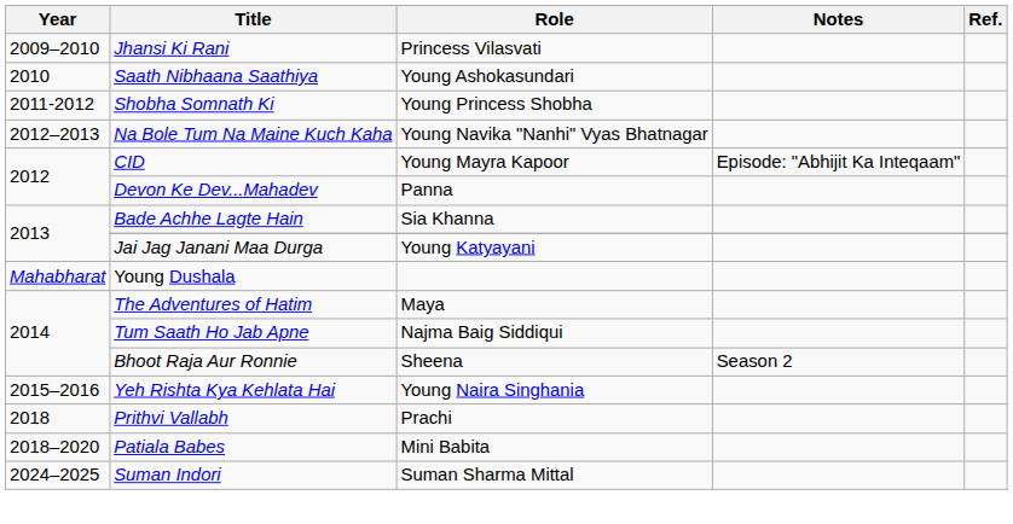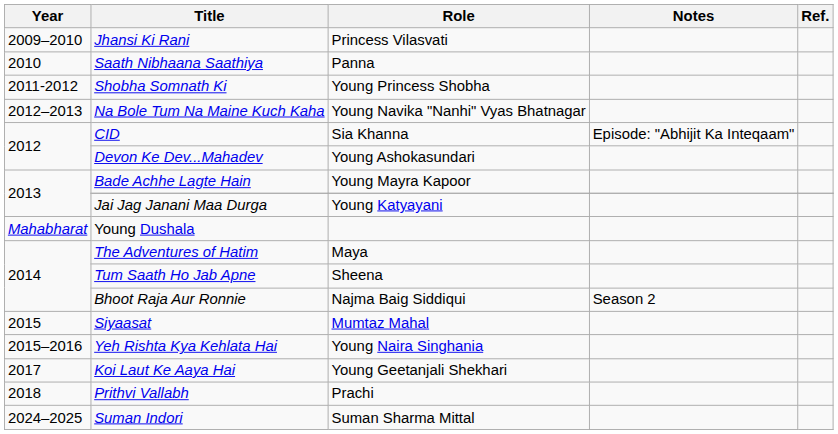 <table class="wikitable sortable">
 <tr>
 <th>Year</th>
 <th>Title</th>
 <th>Role</th>
 <th class="unsortable">Notes</th>
 <th class="unsortable">Ref.</th>
 </tr>
 <tr>
 <td>2009–2010</td>
 <td><em><a href='#'>Jhansi Ki Rani</a></em></td>
 <td>Princess Vilasvati</td>
 <td></td>
 <td></td>
 </tr>
 <tr>
 <td>2010</td>
 <td><em><a href='#'>Saath Nibhaana Saathiya</a></em></td>
-<td>Young Ashokasundari</td>
+<td>Panna</td>
 <td></td>
 <td></td>
 </tr>
 <tr>
 <td>2011-2012</td>
 <td><em><a href='#'>Shobha Somnath Ki</a></em></td>
 <td>Young Princess Shobha</td>
 <td></td>
 <td></td>
 </tr>
 <tr>
 <td>2012–2013</td>
 <td><em><a href='#'>Na Bole Tum Na Maine Kuch Kaha</a></em></td>
 <td>Young Navika "Nanhi" Vyas Bhatnagar</td>
 <td></td>
 <td></td>
 </tr>
 <tr>
 <td rowspan="2">2012</td>
 <td><em><a href='#'>CID</a></em></td>
-<td>Young Mayra Kapoor</td>
+<td>Sia Khanna</td>
 <td>Episode: "Abhijit Ka Inteqaam"</td>
 <td></td>
 </tr>
 <tr>
 <td><em><a href='#'>Devon Ke Dev...Mahadev</a></em></td>
-<td>Panna</td>
+<td>Young Ashokasundari</td>
 <td></td>
 <td></td>
 </tr>
 <tr>
 <td rowspan="3">2013</td>
 <td><em><a href='#'>Bade Achhe Lagte Hain</a></em></td>
-<td>Sia Khanna</td>
+<td>Young Mayra Kapoor</td>
 <td></td>
 <td></td>
 </tr>
 <tr>
 </tr>
 <tr>
 <td><em>Jai Jag Janani Maa Durga</em></td>
 <td>Young <a href='#'>Katyayani</a></td>
 <td></td>
 <td></td>
 </tr>
 <tr>
 <td><em><a href='#'>Mahabharat</a></em></td>
 <td>Young <a href='#'>Dushala</a></td>
 <td></td>
 <td></td>
 </tr>
 <tr>
 <td rowspan=3>2014</td>
 <td><em><a href='#'>The Adventures of Hatim</a></em></td>
 <td>Maya</td>
 <td></td>
 <td></td>
 </tr>
 <tr>
 <td><em><a href='#'>Tum Saath Ho Jab Apne</a></em></td>
-<td>Najma Baig Siddiqui</td>
+<td>Sheena</td>
 <td></td>
 <td></td>
 </tr>
 <tr>
 <td><em>Bhoot Raja Aur Ronnie</em></td>
-<td>Sheena</td>
+<td>Najma Baig Siddiqui</td>
 <td>Season 2</td>
+<td></td>
+</tr>
+<tr>
+<td>2015</td>
+<td><em><a href='#'>Siyaasat</a></em></td>
+<td><a href='#'>Mumtaz Mahal</a></td>
+<td></td>
 <td></td>
 </tr>
 <tr>
 <td>2015–2016</td>
 <td><em><a href='#'>Yeh Rishta Kya Kehlata Hai</a></em></td>
 <td>Young <a href='#'>Naira Singhania</a></td>
+<td></td>
+<td></td>
+</tr>
+<tr>
+<td>2017</td>
+<td><em><a href='#'>Koi Laut Ke Aaya Hai</a></em></td>
+<td>Young Geetanjali Shekhari</td>
 <td></td>
 <td></td>
 </tr>
 <tr>
 <td>2018</td>
 <td><em><a href='#'>Prithvi Vallabh</a></em></td>
 <td>Prachi</td>
 <td></td>
 <td></td>
 </tr>
 <tr>
-<td>2018–2020</td>
-<td><em><a href='#'>Patiala Babes</a></em></td>
-<td>Mini Babita</td>
-<td></td>
-<td></td>
-</tr>
-<tr>
 <td>2024–2025</td>
 <td><em><a href='#'>Suman Indori</a></em></td>
 <td>Suman Sharma Mittal</td>
 <td></td>
 <td></td>
 </tr>
 </table>
